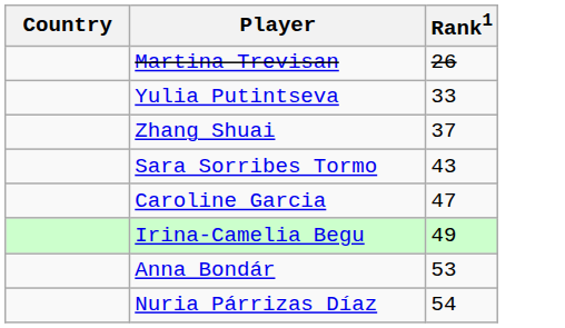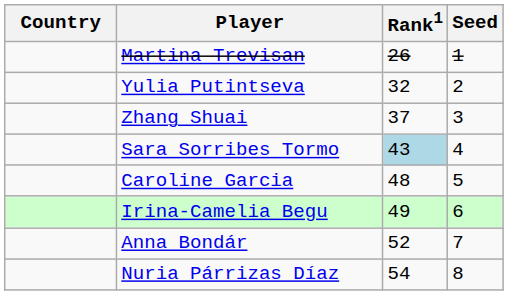 <table class="wikitable" border="1">
 <tr>
 <th width="70">Country</th>
 <th width="175">Player</th>
 <th>Rank<sup>1</sup></th>
+<th>Seed</th>
 </tr>
 <tr>
 <td><s></s></td>
 <td><s><a href='#'>Martina Trevisan</a></s></td>
 <td><s>26</s></td>
+<td><s>1</s></td>
 </tr>
 <tr>
 <td></td>
 <td><a href='#'>Yulia Putintseva</a></td>
-<td>33</td>
+<td>32</td>
+<td>2</td>
 </tr>
 <tr>
 <td></td>
 <td><a href='#'>Zhang Shuai</a></td>
 <td>37</td>
+<td>3</td>
 </tr>
 <tr>
 <td></td>
 <td><a href='#'>Sara Sorribes Tormo</a></td>
-<td>43</td>
+<td style="background: lightblue;">43</td>
+<td>4</td>
 </tr>
 <tr>
 <td></td>
 <td><a href='#'>Caroline Garcia</a></td>
-<td>47</td>
+<td>48</td>
+<td>5</td>
 </tr>
 <tr bgcolor=ccffcc>
 <td></td>
 <td><a href='#'>Irina-Camelia Begu</a></td>
 <td>49</td>
+<td>6</td>
 </tr>
 <tr>
 <td></td>
 <td><a href='#'>Anna Bondár</a></td>
-<td>53</td>
+<td>52</td>
+<td>7</td>
 </tr>
 <tr>
 <td></td>
 <td><a href='#'>Nuria Párrizas Díaz</a></td>
 <td>54</td>
+<td>8</td>
 </tr>
 </table>
